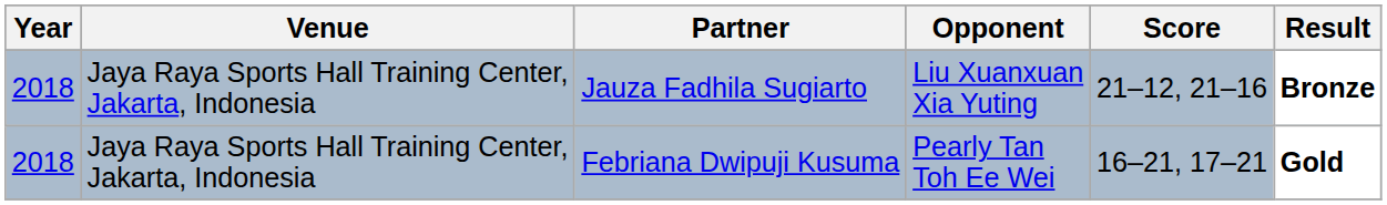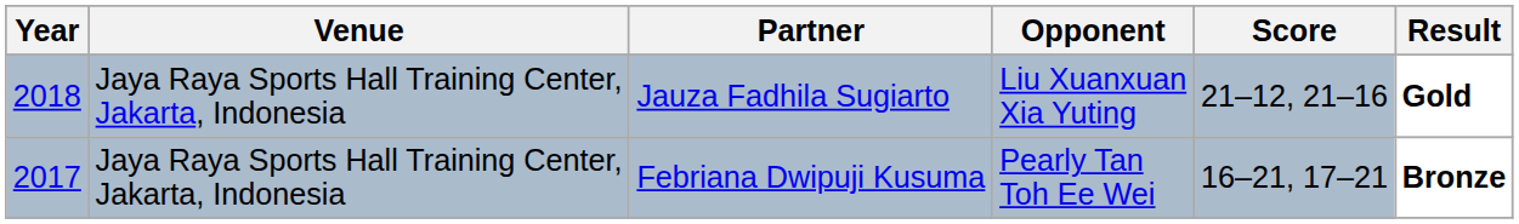 <table class="sortable wikitable" style="font-size: 90%">
 <tr>
 <th>Year</th>
 <th>Venue</th>
 <th>Partner</th>
 <th>Opponent</th>
 <th>Score</th>
 <th>Result</th>
 </tr>
 <tr style="background:#AABBCC">
 <td align="center"><a href='#'>2018</a></td>
 <td align="left">Jaya Raya Sports Hall Training Center,<br><a href='#'>Jakarta</a>, Indonesia</td>
 <td align="left"> <a href='#'>Jauza Fadhila Sugiarto</a></td>
 <td align="left"> <a href='#'>Liu Xuanxuan</a><br> <a href='#'>Xia Yuting</a></td>
 <td align="left">21–12, 21–16</td>
-<td style="text-align:left; background:white"> <strong>Bronze</strong></td>
+<td style="text-align:left; background:white"> <strong>Gold</strong></td>
 </tr>
 <tr style="background:#AABBCC">
-<td align="center"><a href='#'>2018</a></td>
+<td align="center"><a href='#'>2017</a></td>
 <td align="left">Jaya Raya Sports Hall Training Center,<br>Jakarta, Indonesia</td>
 <td align="left"> <a href='#'>Febriana Dwipuji Kusuma</a></td>
 <td align="left"> <a href='#'>Pearly Tan</a><br> <a href='#'>Toh Ee Wei</a></td>
 <td align="left">16–21, 17–21</td>
-<td style="text-align:left; background:white"> <strong>Gold</strong></td>
+<td style="text-align:left; background:white"> <strong>Bronze</strong></td>
 </tr>
 </table>
